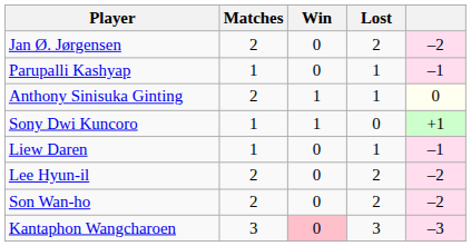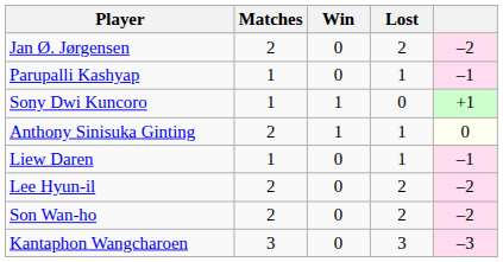 <table class="sortable wikitable" style="text-align:center">
 <tr>
 <th width="200">Player</th>
 <th width="50">Matches</th>
 <th width="50">Win</th>
 <th width="50">Lost</th>
 <th width="50"></th>
 </tr>
 <tr>
 <td align="left"> <a href='#'>Jan Ø. Jørgensen</a></td>
 <td>2</td>
 <td>0</td>
 <td>2</td>
 <td bgcolor="#ffddee">–2</td>
 </tr>
 <tr>
 <td align="left"> <a href='#'>Parupalli Kashyap</a></td>
 <td>1</td>
 <td>0</td>
 <td>1</td>
 <td bgcolor="#ffddee">–1</td>
 </tr>
 <tr>
+<td align="left"> <a href='#'>Sony Dwi Kuncoro</a></td>
+<td>1</td>
+<td>1</td>
+<td>0</td>
+<td bgcolor="#ccffcc">+1</td>
+</tr>
+<tr>
 <td align="left"> <a href='#'>Anthony Sinisuka Ginting</a></td>
 <td>2</td>
 <td>1</td>
 <td>1</td>
 <td bgcolor="#fffff0">0</td>
-</tr>
-<tr>
-<td align="left"> <a href='#'>Sony Dwi Kuncoro</a></td>
-<td>1</td>
-<td>1</td>
-<td>0</td>
-<td bgcolor="#ccffcc">+1</td>
 </tr>
 <tr>
 <td align="left"> <a href='#'>Liew Daren</a></td>
 <td>1</td>
 <td>0</td>
 <td>1</td>
 <td bgcolor="#ffddee">–1</td>
 </tr>
 <tr>
 <td align="left"> <a href='#'>Lee Hyun-il</a></td>
 <td>2</td>
 <td>0</td>
 <td>2</td>
 <td bgcolor="#ffddee">–2</td>
 </tr>
 <tr>
 <td align="left"> <a href='#'>Son Wan-ho</a></td>
 <td>2</td>
 <td>0</td>
 <td>2</td>
 <td bgcolor="#ffddee">–2</td>
 </tr>
 <tr>
 <td align="left"> <a href='#'>Kantaphon Wangcharoen</a></td>
 <td>3</td>
-<td style="background: pink;">0</td>
+<td>0</td>
 <td>3</td>
 <td bgcolor="#ffddee">–3</td>
 </tr>
 </table>
